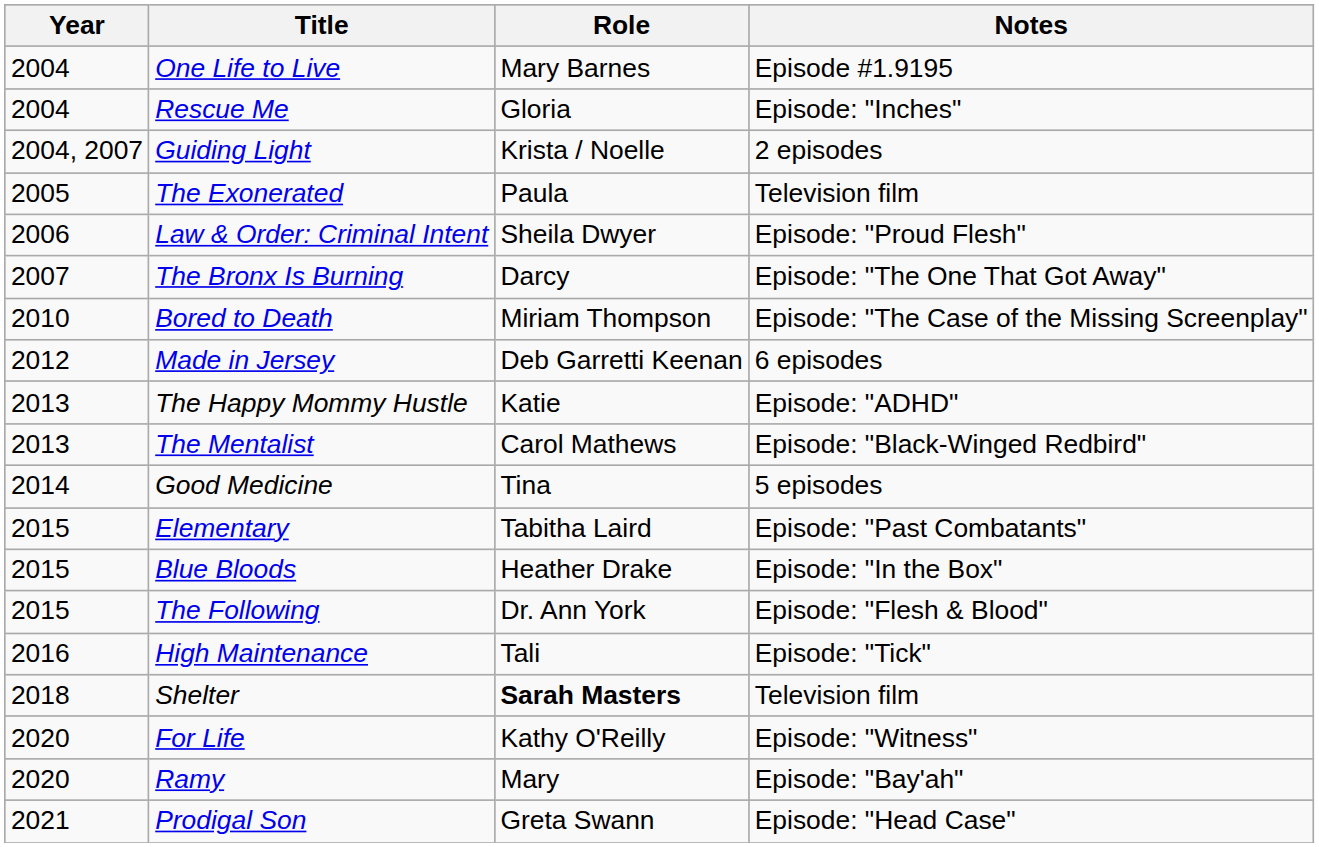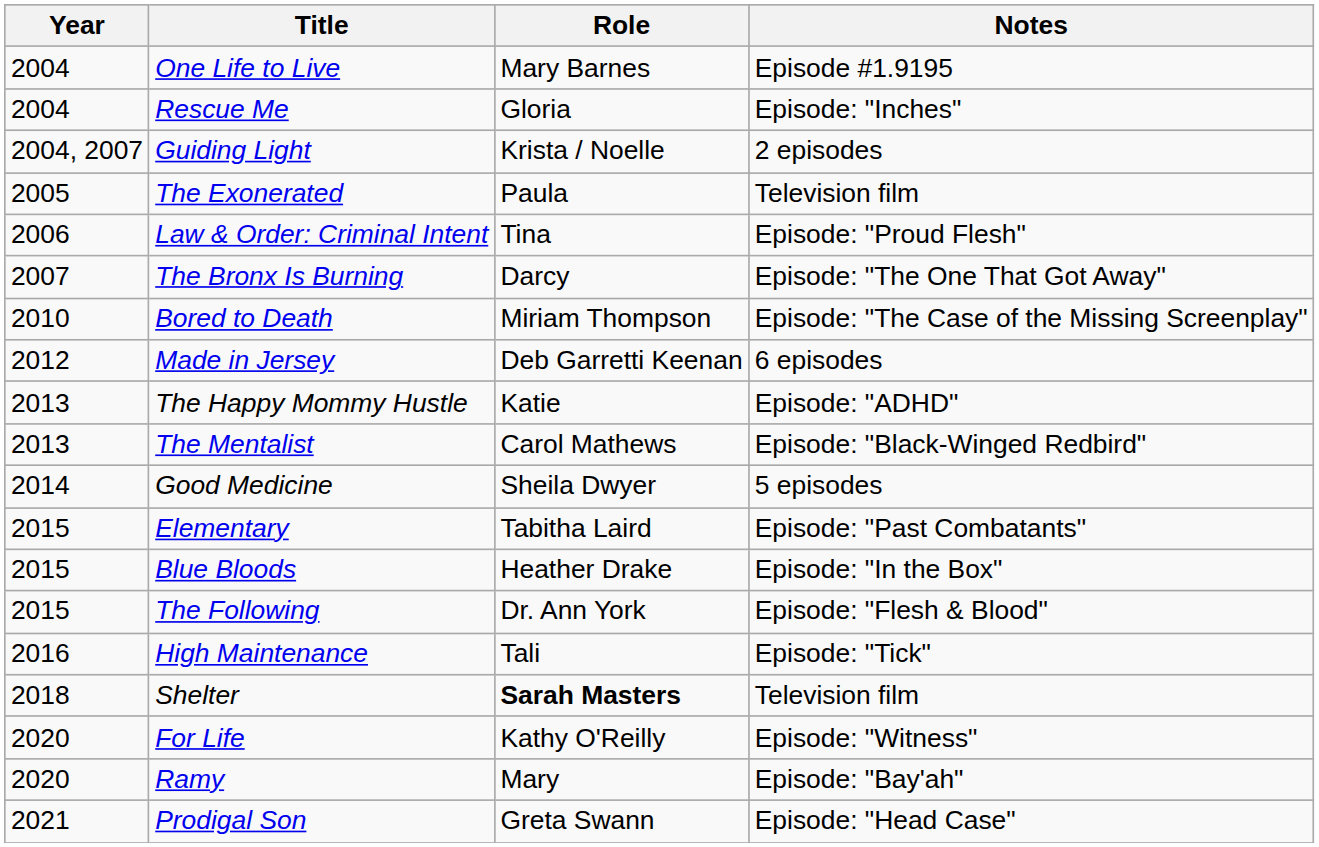 <table class="wikitable sortable">
 <tr>
 <th>Year</th>
 <th>Title</th>
 <th>Role</th>
 <th>Notes</th>
 </tr>
 <tr>
 <td>2004</td>
 <td><em><a href='#'>One Life to Live</a></em></td>
 <td>Mary Barnes</td>
 <td>Episode #1.9195</td>
 </tr>
 <tr>
 <td>2004</td>
 <td><a href='#'><em>Rescue Me</em></a></td>
 <td>Gloria</td>
 <td>Episode: "Inches"</td>
 </tr>
 <tr>
 <td>2004, 2007</td>
 <td><em><a href='#'>Guiding Light</a></em></td>
 <td>Krista / Noelle</td>
 <td>2 episodes</td>
 </tr>
 <tr>
 <td>2005</td>
 <td><em><a href='#'>The Exonerated</a></em></td>
 <td>Paula</td>
 <td>Television film</td>
 </tr>
 <tr>
 <td>2006</td>
 <td><em><a href='#'>Law & Order: Criminal Intent</a></em></td>
-<td>Sheila Dwyer</td>
+<td>Tina</td>
 <td>Episode: "Proud Flesh"</td>
 </tr>
 <tr>
 <td>2007</td>
 <td><em><a href='#'>The Bronx Is Burning</a></em></td>
 <td>Darcy</td>
 <td>Episode: "The One That Got Away"</td>
 </tr>
 <tr>
 <td>2010</td>
 <td><em><a href='#'>Bored to Death</a></em></td>
 <td>Miriam Thompson</td>
 <td>Episode: "The Case of the Missing Screenplay"</td>
 </tr>
 <tr>
 <td>2012</td>
 <td><em><a href='#'>Made in Jersey</a></em></td>
 <td>Deb Garretti Keenan</td>
 <td>6 episodes</td>
 </tr>
 <tr>
 <td>2013</td>
 <td><em>The Happy Mommy Hustle</em></td>
 <td>Katie</td>
 <td>Episode: "ADHD"</td>
 </tr>
 <tr>
 <td>2013</td>
 <td><em><a href='#'>The Mentalist</a></em></td>
 <td>Carol Mathews</td>
 <td>Episode: "Black-Winged Redbird"</td>
 </tr>
 <tr>
 <td>2014</td>
 <td><em>Good Medicine</em></td>
-<td>Tina</td>
+<td>Sheila Dwyer</td>
 <td>5 episodes</td>
 </tr>
 <tr>
 <td>2015</td>
 <td><a href='#'><em>Elementary</em></a></td>
 <td>Tabitha Laird</td>
 <td>Episode: "Past Combatants"</td>
 </tr>
 <tr>
 <td>2015</td>
 <td><a href='#'><em>Blue Bloods</em></a></td>
 <td>Heather Drake</td>
 <td>Episode: "In the Box"</td>
 </tr>
 <tr>
 <td>2015</td>
 <td><em><a href='#'>The Following</a></em></td>
 <td>Dr. Ann York</td>
 <td>Episode: "Flesh & Blood"</td>
 </tr>
 <tr>
 <td>2016</td>
 <td><em><a href='#'>High Maintenance</a></em></td>
 <td>Tali</td>
 <td>Episode: "Tick"</td>
 </tr>
 <tr>
 <td>2018</td>
 <td><em>Shelter</em></td>
 <td><strong>Sarah Masters</strong></td>
 <td>Television film</td>
 </tr>
 <tr>
 <td>2020</td>
 <td><a href='#'><em>For Life</em></a></td>
 <td>Kathy O'Reilly</td>
 <td>Episode: "Witness"</td>
 </tr>
 <tr>
 <td>2020</td>
 <td><a href='#'><em>Ramy</em></a></td>
 <td>Mary</td>
 <td>Episode: "Bay'ah"</td>
 </tr>
 <tr>
 <td>2021</td>
 <td><a href='#'><em>Prodigal Son</em></a></td>
 <td>Greta Swann</td>
 <td>Episode: "Head Case"</td>
 </tr>
 </table>
